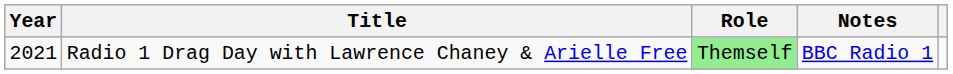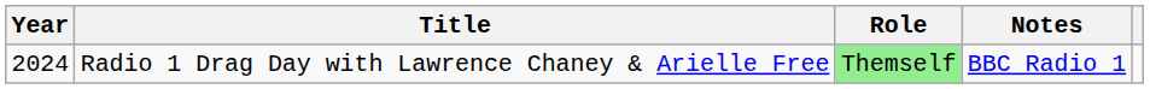 <table class="wikitable plainrowheaders sortable">
 <tr>
 <th scope="col">Year</th>
 <th scope="col">Title</th>
 <th scope="col">Role</th>
 <th scope="col">Notes</th>
 <th style="text-align: center;" class="unsortable"></th>
 </tr>
 <tr>
-<td>2021</td>
+<td>2024</td>
 <td>Radio 1 Drag Day with Lawrence Chaney & <a href='#'>Arielle Free</a></td>
 <td style="background: lightgreen;">Themself</td>
 <td><a href='#'>BBC Radio 1</a></td>
 <td></td>
 </tr>
 </table>
